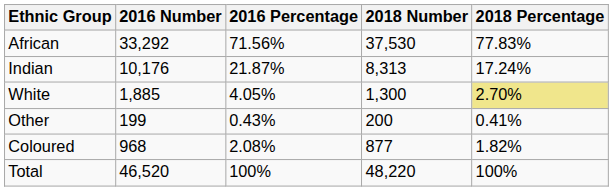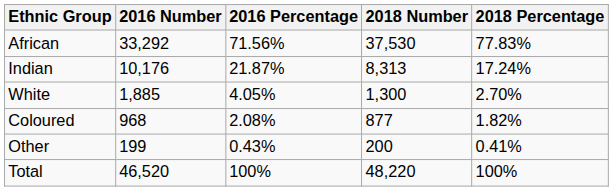 <table class="wikitable sortable">
 <tr>
 <th>Ethnic Group</th>
 <th>2016 Number</th>
 <th>2016 Percentage</th>
 <th>2018 Number</th>
 <th>2018 Percentage</th>
 </tr>
 <tr>
 <td>African</td>
 <td>33,292</td>
 <td>71.56%</td>
 <td>37,530</td>
 <td>77.83%</td>
 </tr>
 <tr>
 <td>Indian</td>
 <td>10,176</td>
 <td>21.87%</td>
 <td>8,313</td>
 <td>17.24%</td>
 </tr>
 <tr>
 <td>White</td>
 <td>1,885</td>
 <td>4.05%</td>
 <td>1,300</td>
-<td style="background: khaki;">2.70%</td>
+<td>2.70%</td>
+</tr>
+<tr>
+<td>Coloured</td>
+<td>968</td>
+<td>2.08%</td>
+<td>877</td>
+<td>1.82%</td>
 </tr>
 <tr>
 <td>Other</td>
 <td>199</td>
 <td>0.43%</td>
 <td>200</td>
 <td>0.41%</td>
 </tr>
 <tr>
-<td>Coloured</td>
-<td>968</td>
-<td>2.08%</td>
-<td>877</td>
-<td>1.82%</td>
-</tr>
-<tr>
 <td>Total</td>
 <td>46,520</td>
 <td>100%</td>
 <td>48,220</td>
 <td>100%</td>
 </tr>
 </table>
